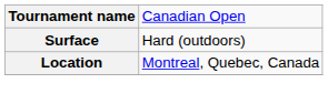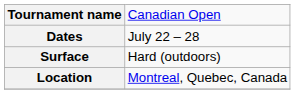 <table class="wikitable">
 <tr>
 <th>Tournament name</th>
 <td><a href='#'>Canadian Open</a></td>
+</tr>
+<tr>
+<th>Dates</th>
+<td>July 22 – 28</td>
 </tr>
 <tr>
 <th>Surface</th>
 <td>Hard (outdoors)</td>
 </tr>
 <tr>
 <th>Location</th>
 <td><a href='#'>Montreal</a>, Quebec, Canada</td>
 </tr>
 <tr>
 </tr>
 </table>
